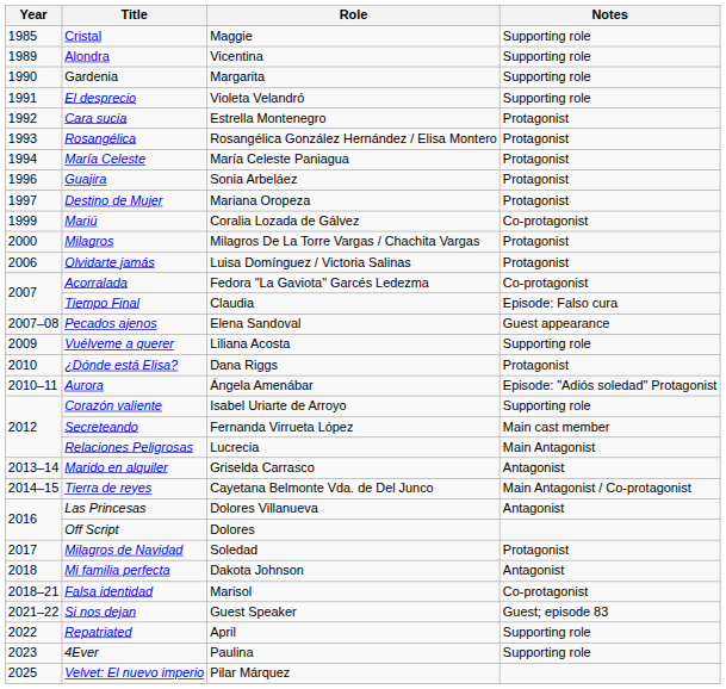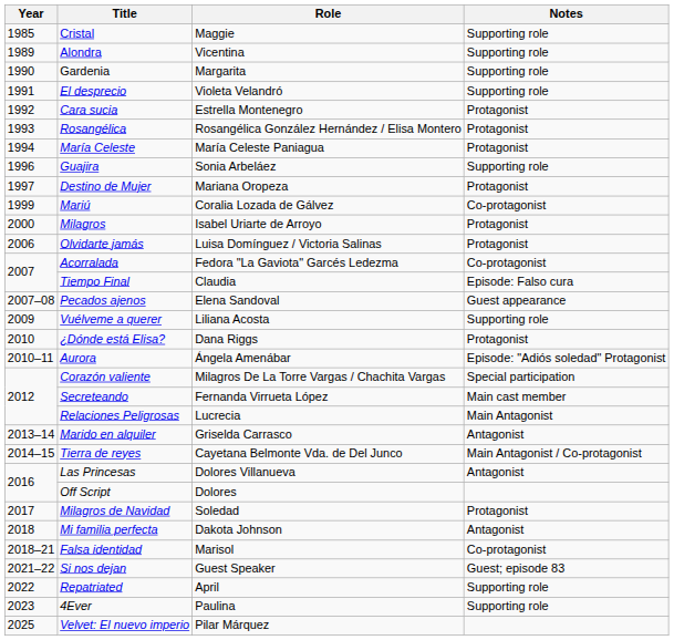 <table class="wikitable sortable">
 <tr>
 <th>Year</th>
 <th>Title</th>
 <th>Role</th>
 <th class="unsortable">Notes</th>
 </tr>
 <tr>
 <td>1985</td>
 <td><a href='#'>Cristal</a></td>
 <td>Maggie</td>
 <td>Supporting role</td>
 </tr>
 <tr>
 <td>1989</td>
 <td><a href='#'>Alondra</a></td>
 <td>Vicentina</td>
 <td>Supporting role</td>
 </tr>
 <tr>
 <td>1990</td>
 <td>Gardenia</td>
 <td>Margarita</td>
 <td>Supporting role</td>
 </tr>
 <tr>
 <td>1991</td>
 <td><em><a href='#'>El desprecio</a></em></td>
 <td>Violeta Velandró</td>
 <td>Supporting role</td>
 </tr>
 <tr>
 <td>1992</td>
 <td><em><a href='#'>Cara sucia</a></em></td>
 <td>Estrella Montenegro</td>
 <td>Protagonist</td>
 </tr>
 <tr>
 <td>1993</td>
 <td><em><a href='#'>Rosangélica</a></em></td>
 <td>Rosangélica González Hernández / Elisa Montero</td>
 <td>Protagonist</td>
 </tr>
 <tr>
 <td>1994</td>
 <td><em><a href='#'>María Celeste</a></em></td>
 <td>María Celeste Paniagua</td>
 <td>Protagonist</td>
 </tr>
 <tr>
 <td>1996</td>
 <td><em><a href='#'>Guajira</a></em></td>
 <td>Sonia Arbeláez</td>
-<td>Protagonist</td>
+<td>Supporting role</td>
 </tr>
 <tr>
 <td>1997</td>
 <td><em><a href='#'>Destino de Mujer</a></em></td>
 <td>Mariana Oropeza</td>
 <td>Protagonist</td>
 </tr>
 <tr>
 <td>1999</td>
 <td><em><a href='#'>Mariú</a></em></td>
 <td>Coralia Lozada de Gálvez</td>
 <td>Co-protagonist</td>
 </tr>
 <tr>
 <td>2000</td>
 <td><em><a href='#'>Milagros</a></em></td>
-<td>Milagros De La Torre Vargas / Chachita Vargas</td>
+<td>Isabel Uriarte de Arroyo</td>
 <td>Protagonist</td>
 </tr>
 <tr>
 <td>2006</td>
 <td><em><a href='#'>Olvidarte jamás</a></em></td>
 <td>Luisa Domínguez / Victoria Salinas</td>
 <td>Protagonist</td>
 </tr>
 <tr>
 <td rowspan=2>2007</td>
 <td><em><a href='#'>Acorralada</a></em></td>
 <td>Fedora "La Gaviota" Garcés Ledezma</td>
 <td>Co-protagonist</td>
 </tr>
 <tr>
 <td><em><a href='#'>Tiempo Final</a></em></td>
 <td>Claudia</td>
 <td>Episode: Falso cura</td>
 </tr>
 <tr>
 <td>2007–08</td>
 <td><em><a href='#'>Pecados ajenos</a></em></td>
 <td>Elena Sandoval</td>
 <td>Guest appearance</td>
 </tr>
 <tr>
 <td>2009</td>
 <td><em><a href='#'>Vuélveme a querer</a></em></td>
 <td>Liliana Acosta</td>
 <td>Supporting role</td>
 </tr>
 <tr>
 <td>2010</td>
 <td><em><a href='#'>¿Dónde está Elisa?</a></em></td>
 <td>Dana Riggs</td>
 <td>Protagonist</td>
 </tr>
 <tr>
 <td>2010–11</td>
 <td><em><a href='#'>Aurora</a></em></td>
 <td>Ángela Amenábar</td>
 <td>Episode: "Adiós soledad" Protagonist</td>
 </tr>
 <tr>
 <td rowspan=3>2012</td>
 <td><em><a href='#'>Corazón valiente</a></em></td>
-<td>Isabel Uriarte de Arroyo</td>
-<td>Supporting role</td>
+<td>Milagros De La Torre Vargas / Chachita Vargas</td>
+<td>Special participation</td>
 </tr>
 <tr>
 <td><em><a href='#'>Secreteando</a></em></td>
 <td>Fernanda Virrueta López</td>
 <td>Main cast member</td>
 </tr>
 <tr>
 <td><em><a href='#'>Relaciones Peligrosas</a></em></td>
 <td>Lucrecia</td>
 <td>Main Antagonist</td>
 </tr>
 <tr>
 <td>2013–14</td>
 <td><em><a href='#'>Marido en alquiler</a></em></td>
 <td>Griselda Carrasco</td>
 <td>Antagonist</td>
 </tr>
 <tr>
 <td>2014–15</td>
 <td><em><a href='#'>Tierra de reyes</a></em></td>
 <td>Cayetana Belmonte Vda. de Del Junco</td>
 <td>Main Antagonist / Co-protagonist</td>
 </tr>
 <tr>
 <td rowspan=2>2016</td>
 <td><em>Las Princesas</em></td>
 <td>Dolores Villanueva</td>
 <td>Antagonist</td>
 </tr>
 <tr>
 <td><em>Off Script</em></td>
 <td>Dolores</td>
 <td></td>
 </tr>
 <tr>
 <td>2017</td>
 <td><em><a href='#'>Milagros de Navidad</a></em></td>
 <td>Soledad</td>
 <td>Protagonist</td>
 </tr>
 <tr>
 <td>2018</td>
 <td><em><a href='#'>Mi familia perfecta</a></em></td>
 <td>Dakota Johnson</td>
 <td>Antagonist</td>
 </tr>
 <tr>
 <td>2018–21</td>
 <td><em><a href='#'>Falsa identidad</a></em></td>
 <td>Marisol</td>
 <td>Co-protagonist</td>
 </tr>
 <tr>
 <td>2021–22</td>
 <td><em><a href='#'>Si nos dejan</a></em></td>
 <td>Guest Speaker</td>
 <td>Guest; episode 83</td>
 </tr>
 <tr>
 <td>2022</td>
 <td><em><a href='#'>Repatriated</a></em></td>
 <td>April</td>
 <td>Supporting role</td>
 </tr>
 <tr>
 <td>2023</td>
 <td><em>4Ever</em></td>
 <td>Paulina</td>
 <td>Supporting role</td>
 </tr>
 <tr>
 <td>2025</td>
 <td><em><a href='#'>Velvet: El nuevo imperio</a></em></td>
 <td>Pilar Márquez</td>
 <td></td>
 </tr>
 </table>
